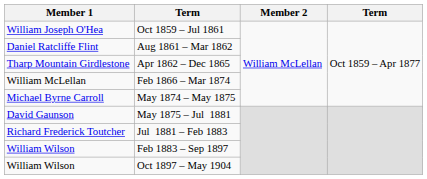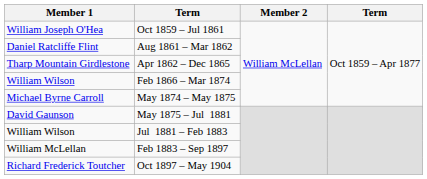 <table class="wikitable">
 <tr>
 <th>Member 1</th>
 <th>Term</th>
 <th>Member 2</th>
 <th>Term</th>
 </tr>
 <tr>
 <td><a href='#'>William Joseph O'Hea</a></td>
 <td>Oct 1859 – Jul 1861</td>
 <td rowspan=6><a href='#'>William McLellan</a> </td>
 <td rowspan=6>Oct 1859 – Apr 1877</td>
 </tr>
 <tr>
 <td><a href='#'>Daniel Ratcliffe Flint</a></td>
 <td>Aug 1861 – Mar 1862</td>
 </tr>
 <tr>
 <td><a href='#'>Tharp Mountain Girdlestone</a> </td>
 <td>Apr 1862 – Dec 1865</td>
 </tr>
 <tr>
-<td>William McLellan</td>
+<td><a href='#'>William Wilson</a></td>
 <td>Feb 1866 – Mar 1874   </td>
 </tr>
 <tr>
 <td><a href='#'>Michael Byrne Carroll</a></td>
 <td>May 1874 – May 1875</td>
 </tr>
 <tr>
 <td rowspan=2><a href='#'>David Gaunson</a></td>
 <td rowspan=2>May 1875 – Jul  1881</td>
 </tr>
 <tr>
 <td rowspan= 4  bgcolor=#DFDFDF> </td>
 <td rowspan= 4  bgcolor=#DFDFDF> </td>
 </tr>
 <tr>
-<td><a href='#'>Richard Frederick Toutcher</a> </td>
+<td>William Wilson</td>
 <td>Jul  1881 – Feb 1883</td>
 </tr>
 <tr>
-<td><a href='#'>William Wilson</a></td>
+<td>William McLellan</td>
 <td>Feb 1883 – Sep 1897</td>
 </tr>
 <tr>
-<td>William Wilson</td>
+<td><a href='#'>Richard Frederick Toutcher</a> </td>
 <td>Oct 1897 – May 1904</td>
 </tr>
 </table>
